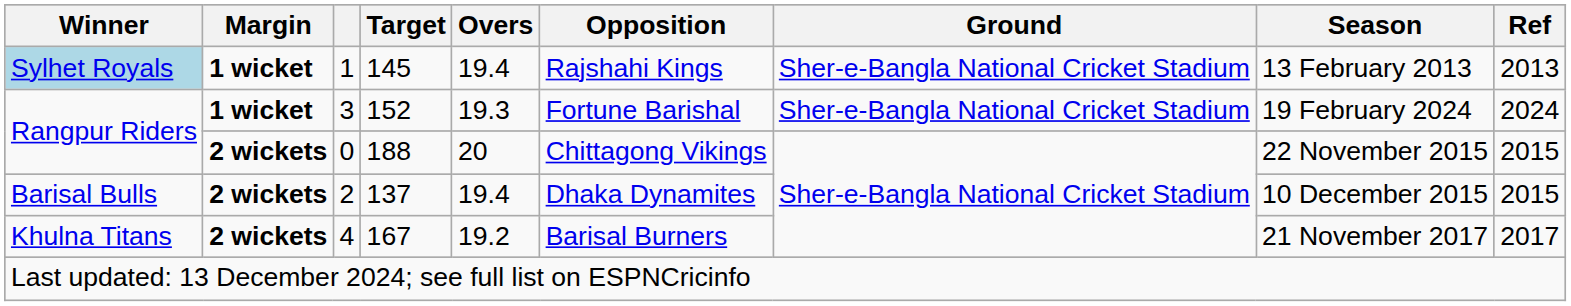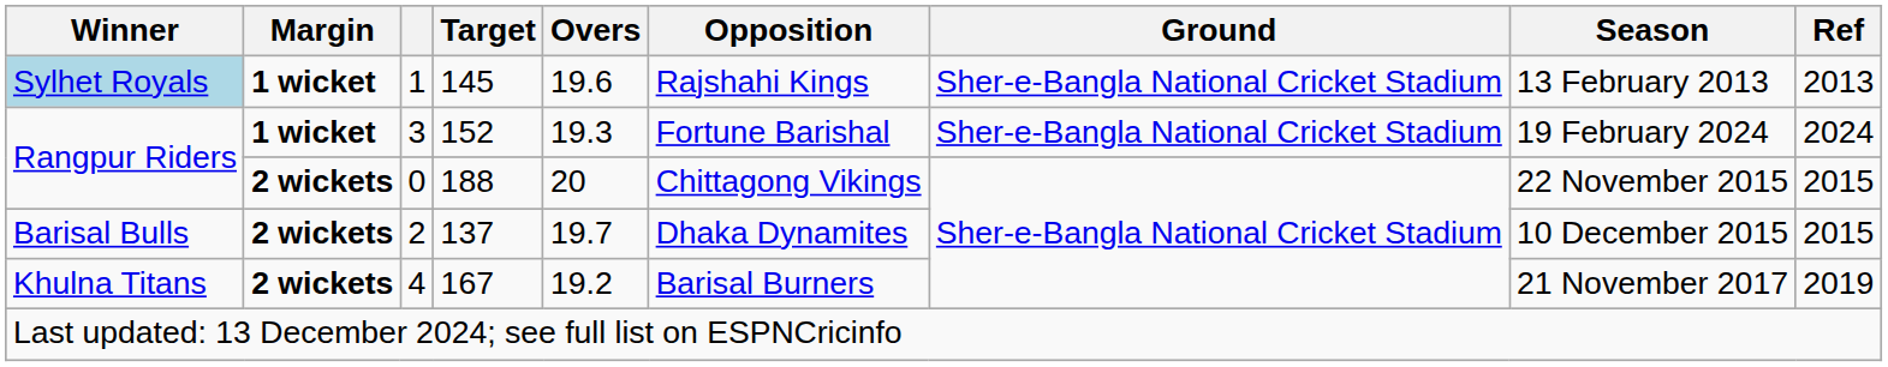 <table class="wikitable">
 <tr>
 <th>Winner</th>
 <th>Margin</th>
 <th></th>
 <th>Target</th>
 <th>Overs</th>
 <th>Opposition</th>
 <th>Ground</th>
 <th>Season</th>
 <th>Ref</th>
 </tr>
 <tr>
 <td style="background: lightblue;"><a href='#'>Sylhet Royals</a></td>
 <td><strong>1 wicket</strong></td>
 <td>1</td>
 <td>145</td>
-<td>19.4</td>
+<td>19.6</td>
 <td><a href='#'>Rajshahi Kings</a></td>
 <td><a href='#'>Sher-e-Bangla National Cricket Stadium</a></td>
 <td>13 February 2013</td>
 <td>2013</td>
 </tr>
 <tr>
 <td rowspan="2"><a href='#'>Rangpur Riders</a></td>
 <td><strong>1 wicket</strong></td>
 <td>3</td>
 <td>152</td>
 <td>19.3</td>
 <td><a href='#'>Fortune Barishal</a></td>
 <td><a href='#'>Sher-e-Bangla National Cricket Stadium</a></td>
 <td>19 February 2024</td>
 <td>2024</td>
 </tr>
 <tr>
 <td><strong>2 wickets</strong></td>
 <td>0</td>
 <td>188</td>
 <td>20</td>
 <td><a href='#'>Chittagong Vikings</a></td>
 <td rowspan="3"><a href='#'>Sher-e-Bangla National Cricket Stadium</a></td>
 <td>22 November 2015</td>
 <td>2015</td>
 </tr>
 <tr>
 <td><a href='#'>Barisal Bulls</a></td>
 <td><strong>2 wickets</strong></td>
 <td>2</td>
 <td>137</td>
-<td>19.4</td>
+<td>19.7</td>
 <td><a href='#'>Dhaka Dynamites</a></td>
 <td>10 December 2015</td>
 <td>2015</td>
 </tr>
 <tr>
 <td><a href='#'>Khulna Titans</a></td>
 <td><strong>2 wickets</strong></td>
 <td>4</td>
 <td>167</td>
 <td>19.2</td>
 <td><a href='#'>Barisal Burners</a></td>
 <td>21 November 2017</td>
-<td>2017</td>
+<td>2019</td>
 </tr>
 <tr>
 <td colspan="10">Last updated: 13 December 2024; see full list on ESPNCricinfo</td>
 </tr>
 </table>
